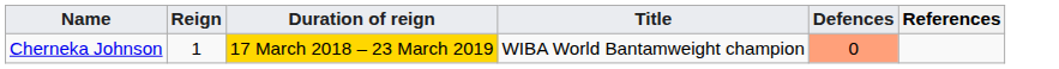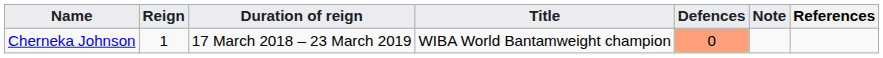 <table class="wikitable" style="font-weight:bold; text-align:center;">
 <tr>
 <th style="vertical-align:middle; background-color:#EAECF0; color:#202122;">Name</th>
 <th style="vertical-align:middle; background-color:#EAECF0; color:#202122;">Reign</th>
 <th style="vertical-align:middle; background-color:#EAECF0; color:#202122;">Duration of reign</th>
 <th style="vertical-align:middle; background-color:#EAECF0; color:#202122;">Title</th>
 <th style="vertical-align:middle; background-color:#EAECF0; color:#202122;">Defences</th>
+<th style="vertical-align:middle; background-color:#EAECF0; color:#202122;">Note</th>
 <th>References</th>
 </tr>
 <tr style="font-weight:normal;">
 <td><a href='#'>Cherneka Johnson</a></td>
 <td>1</td>
-<td style="background: gold;">17 March 2018 – 23 March 2019</td>
+<td>17 March 2018 – 23 March 2019</td>
 <td>WIBA World Bantamweight champion</td>
 <td style="background: lightsalmon;">0</td>
 <td></td>
+<td></td>
 </tr>
 </table>
